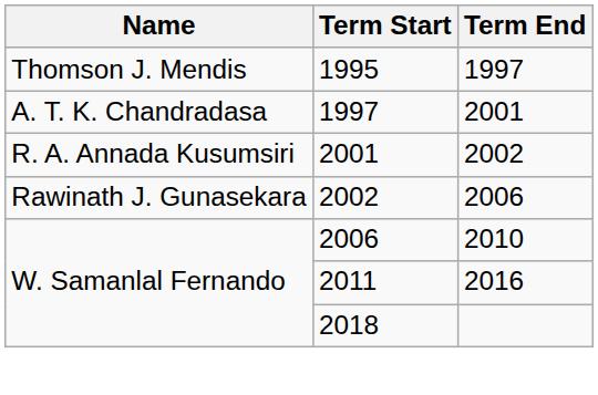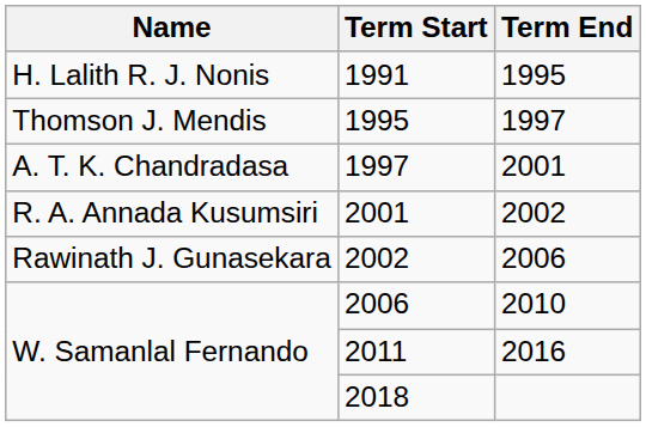 <table class="wikitable">
 <tr>
 <th>Name</th>
 <th>Term Start</th>
 <th>Term End</th>
+</tr>
+<tr>
+<td>H. Lalith R. J. Nonis</td>
+<td>1991</td>
+<td>1995</td>
 </tr>
 <tr>
 <td>Thomson J. Mendis</td>
 <td>1995</td>
 <td>1997</td>
 </tr>
 <tr>
 <td>A. T. K. Chandradasa</td>
 <td>1997</td>
 <td>2001</td>
 </tr>
 <tr>
 <td>R. A. Annada Kusumsiri</td>
 <td>2001</td>
 <td>2002</td>
 </tr>
 <tr>
 <td>Rawinath J. Gunasekara</td>
 <td>2002</td>
 <td>2006</td>
 </tr>
 <tr>
 <td rowspan="3">W. Samanlal Fernando</td>
 <td>2006</td>
 <td>2010</td>
 </tr>
 <tr>
 <td>2011</td>
 <td>2016</td>
 </tr>
 <tr>
 <td>2018</td>
 <td></td>
 </tr>
 </table>
